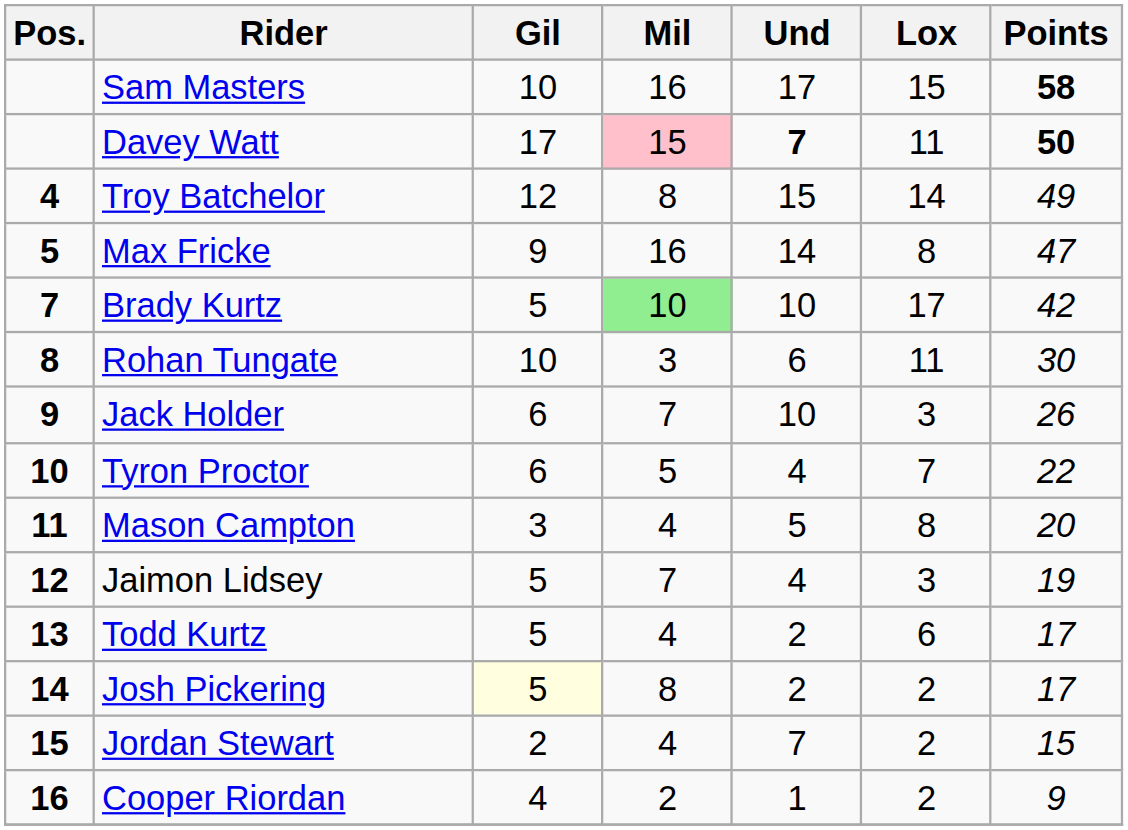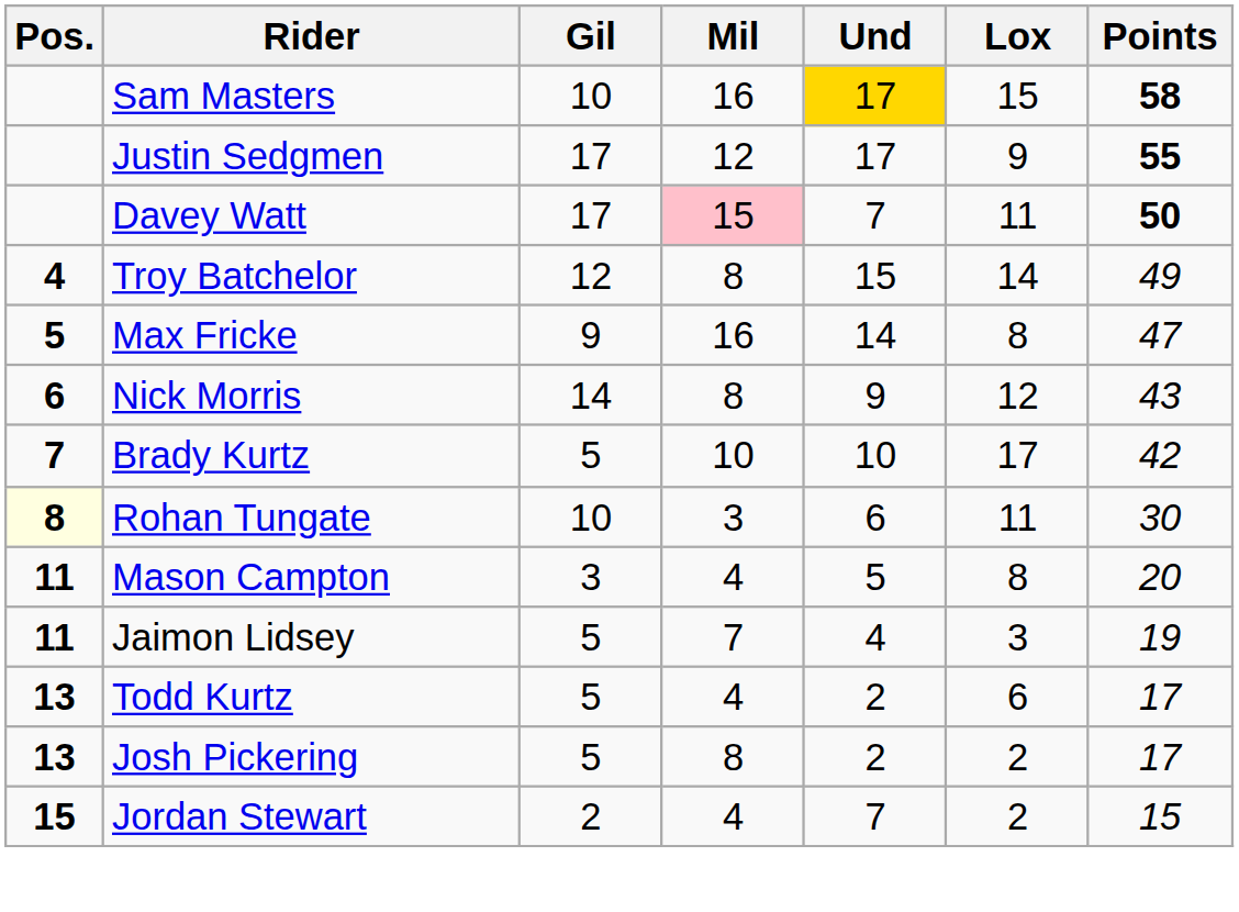 <table class="wikitable" style="font-size: 95%">
 <tr>
 <th width=20px>Pos.</th>
 <th width=160px>Rider</th>
 <th width=50px>Gil</th>
 <th width=50px>Mil</th>
 <th width=50px>Und</th>
 <th width=50px>Lox</th>
 <th width=50px>Points</th>
 </tr>
 <tr align="center" >
 <td></td>
 <td align="left"><a href='#'>Sam Masters</a></td>
 <td>10</td>
 <td>16</td>
-<td>17</td>
+<td style="background: gold;">17</td>
 <td>15</td>
 <td><strong>58</strong></td>
+</tr>
+<tr align="center" >
+<td></td>
+<td align="left"><a href='#'>Justin Sedgmen</a></td>
+<td>17</td>
+<td>12</td>
+<td>17</td>
+<td>9</td>
+<td><strong>55</strong></td>
 </tr>
 <tr align="center" >
 <td></td>
 <td align="left"><a href='#'>Davey Watt</a></td>
 <td>17</td>
 <td style="background: pink;">15</td>
-<td><strong>7</strong></td>
+<td>7</td>
 <td>11</td>
 <td><strong>50</strong></td>
 </tr>
 <tr align="center">
 <td><strong>4</strong></td>
 <td align="left"><a href='#'>Troy Batchelor</a></td>
 <td>12</td>
 <td>8</td>
 <td>15</td>
 <td>14</td>
 <td><em>49</em></td>
 </tr>
 <tr align="center">
 <td><strong>5</strong></td>
 <td align="left"><a href='#'>Max Fricke</a></td>
 <td>9</td>
 <td>16</td>
 <td>14</td>
 <td>8</td>
 <td><em>47</em></td>
 </tr>
 <tr align="center">
+<td><strong>6</strong></td>
+<td align="left"><a href='#'>Nick Morris</a></td>
+<td>14</td>
+<td>8</td>
+<td>9</td>
+<td>12</td>
+<td><em>43</em></td>
+</tr>
+<tr align="center">
 <td><strong>7</strong></td>
 <td align="left"><a href='#'>Brady Kurtz</a></td>
 <td>5</td>
-<td style="background: lightgreen;">10</td>
+<td>10</td>
 <td>10</td>
 <td>17</td>
 <td><em>42</em></td>
 </tr>
 <tr align="center">
-<td><strong>8</strong></td>
+<td style="background: lightyellow;"><strong>8</strong></td>
 <td align="left"><a href='#'>Rohan Tungate</a></td>
 <td>10</td>
 <td>3</td>
 <td>6</td>
 <td>11</td>
 <td><em>30</em></td>
-</tr>
-<tr align="center">
-<td><strong>9</strong></td>
-<td align="left"><a href='#'>Jack Holder</a></td>
-<td>6</td>
-<td>7</td>
-<td>10</td>
-<td>3</td>
-<td><em>26</em></td>
-</tr>
-<tr align="center">
-<td><strong>10</strong></td>
-<td align="left"><a href='#'>Tyron Proctor</a></td>
-<td>6</td>
-<td>5</td>
-<td>4</td>
-<td>7</td>
-<td><em>22</em></td>
 </tr>
 <tr align="center">
 <td><strong>11</strong></td>
 <td align="left"><a href='#'>Mason Campton</a></td>
 <td>3</td>
 <td>4</td>
 <td>5</td>
 <td>8</td>
 <td><em>20</em></td>
 </tr>
 <tr align="center">
-<td><strong>12</strong></td>
+<td><strong>11</strong></td>
 <td align="left">Jaimon Lidsey</td>
 <td>5</td>
 <td>7</td>
 <td>4</td>
 <td>3</td>
 <td><em>19</em></td>
 </tr>
 <tr align="center">
 <td><strong>13</strong></td>
 <td align="left"><a href='#'>Todd Kurtz</a></td>
 <td>5</td>
 <td>4</td>
 <td>2</td>
 <td>6</td>
 <td><em>17</em></td>
 </tr>
 <tr align="center">
-<td><strong>14</strong></td>
+<td><strong>13</strong></td>
 <td align="left"><a href='#'>Josh Pickering</a></td>
-<td style="background: lightyellow;">5</td>
+<td>5</td>
 <td>8</td>
 <td>2</td>
 <td>2</td>
 <td><em>17</em></td>
 </tr>
 <tr align="center">
 <td><strong>15</strong></td>
 <td align="left"><a href='#'>Jordan Stewart</a></td>
 <td>2</td>
 <td>4</td>
 <td>7</td>
 <td>2</td>
 <td><em>15</em></td>
 </tr>
 <tr align="center">
-<td><strong>16</strong></td>
-<td align="left"><a href='#'>Cooper Riordan</a></td>
-<td>4</td>
-<td>2</td>
-<td>1</td>
-<td>2</td>
-<td><em>9</em></td>
-</tr>
-<tr align="center">
 </tr>
 </table>
